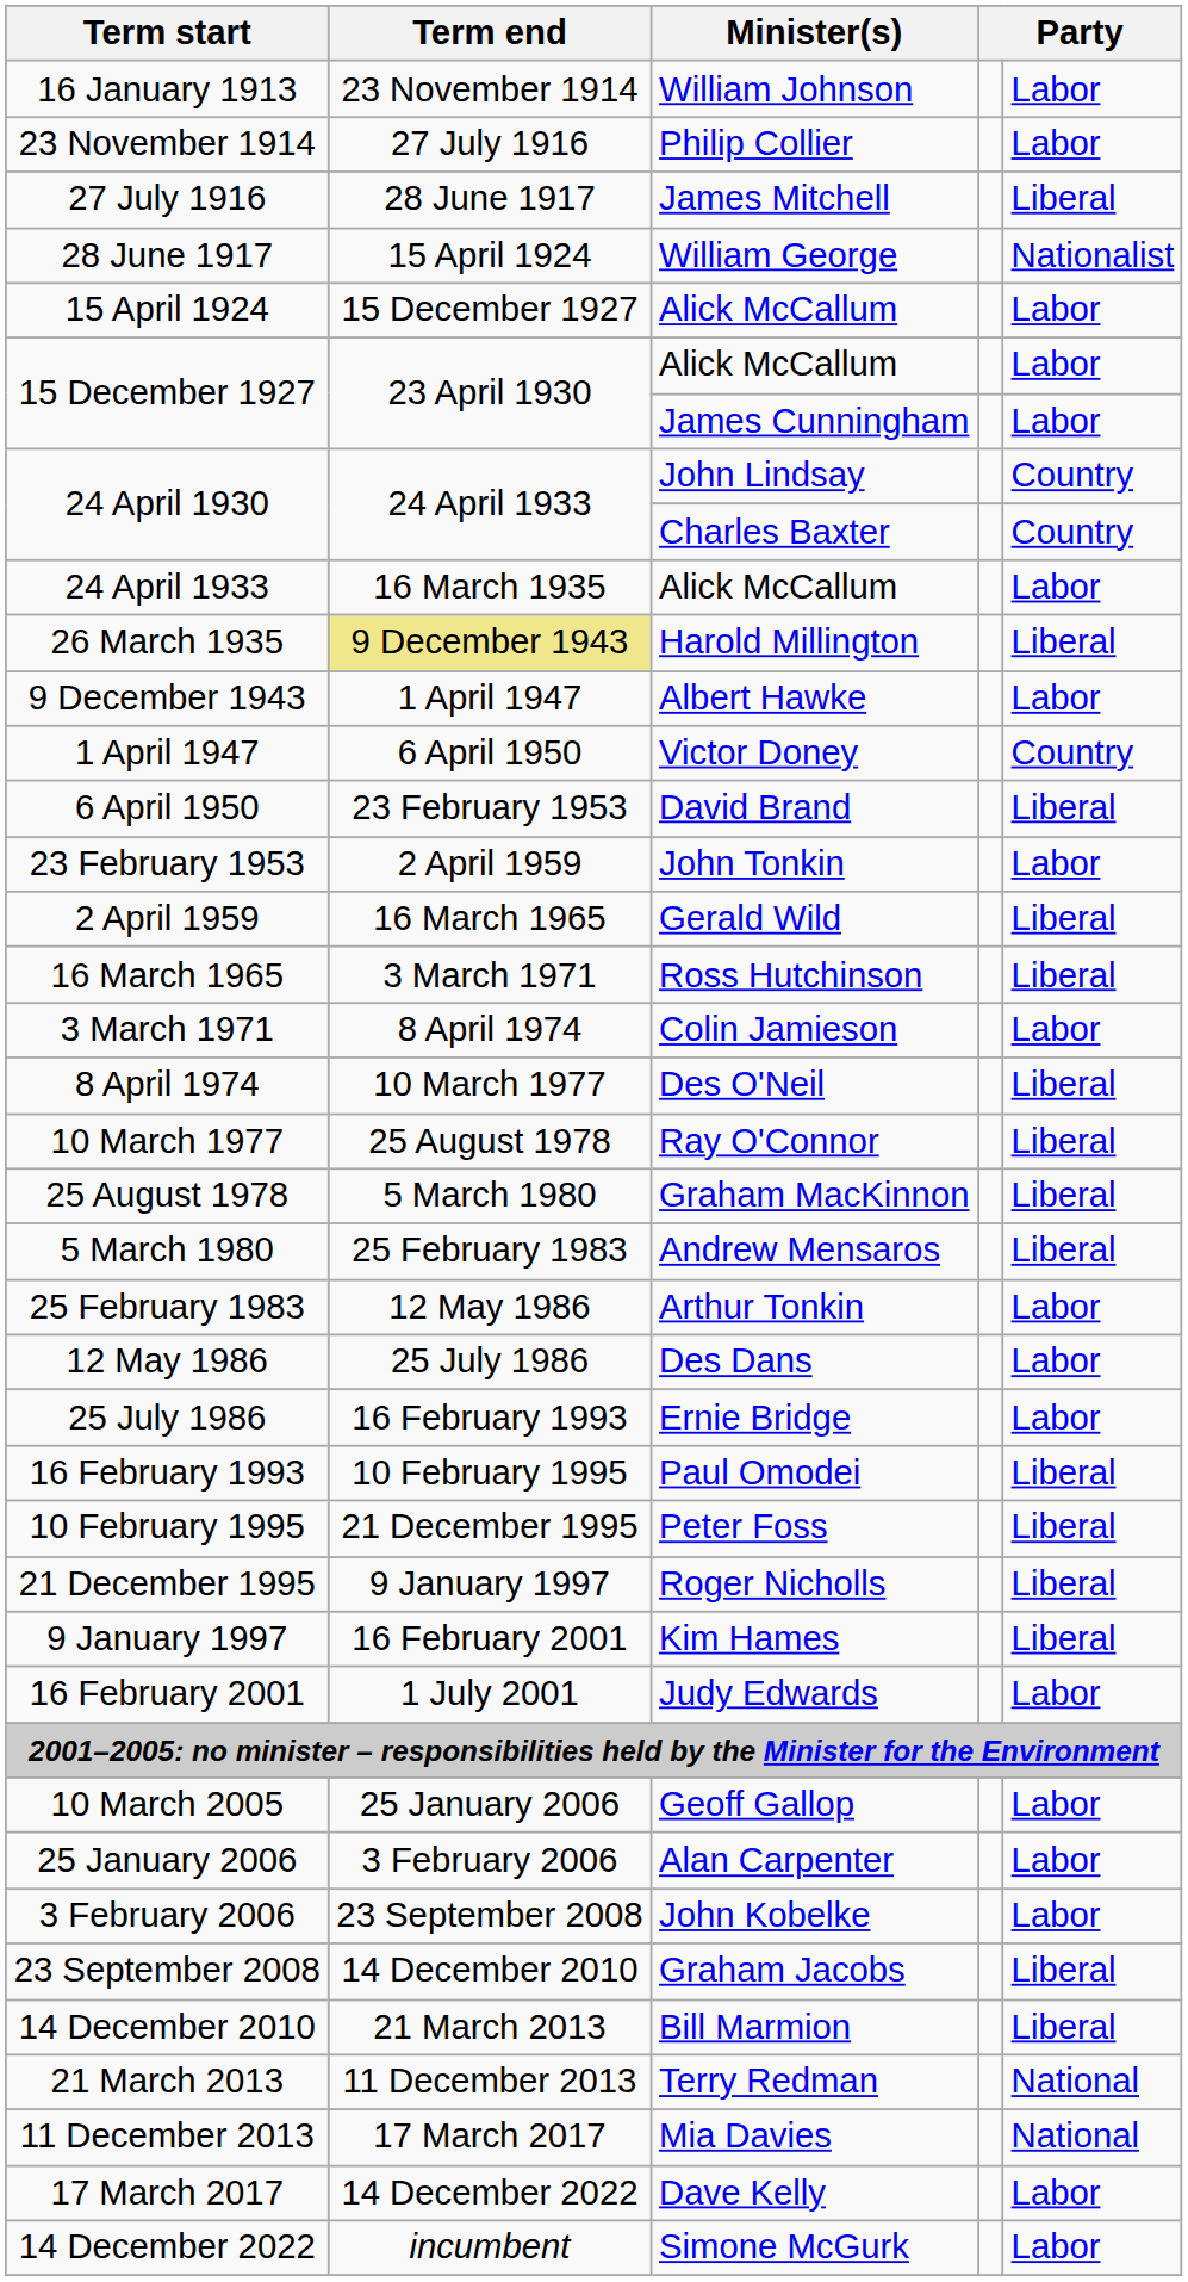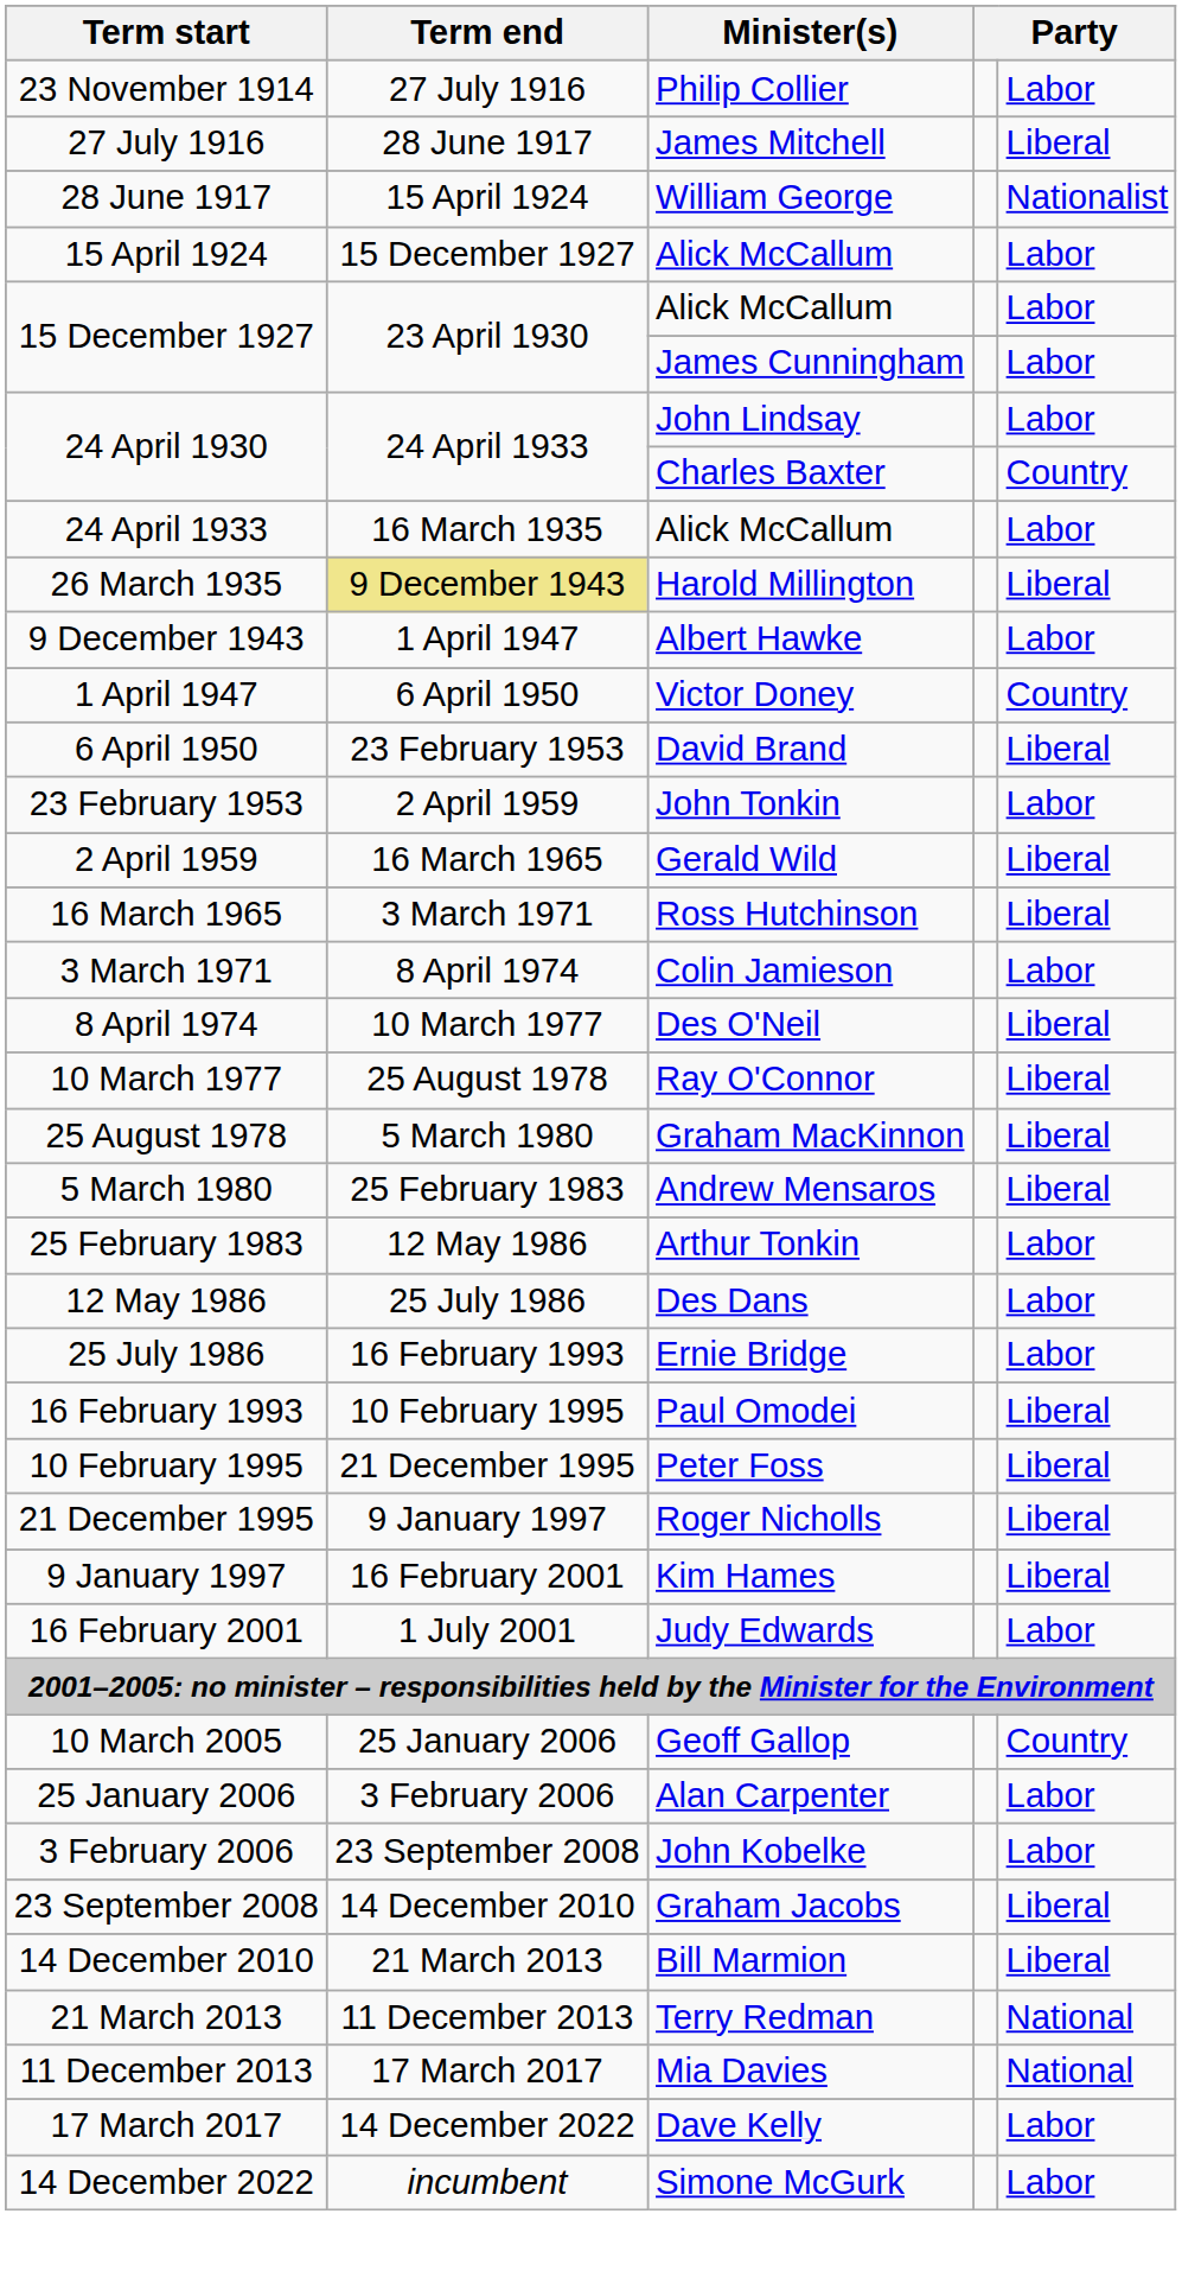 <table class="wikitable">
 <tr>
 <th>Term start</th>
 <th>Term end</th>
 <th>Minister(s)</th>
 <th colspan="2">Party</th>
-</tr>
-<tr>
-<td align=center>16 January 1913</td>
-<td align=center>23 November 1914</td>
-<td><a href='#'>William Johnson</a></td>
-<td> </td>
-<td><a href='#'>Labor</a></td>
 </tr>
 <tr>
 <td align=center>23 November 1914</td>
 <td align=center>27 July 1916</td>
 <td><a href='#'>Philip Collier</a></td>
 <td> </td>
 <td><a href='#'>Labor</a></td>
 </tr>
 <tr>
 <td align=center>27 July 1916</td>
 <td align=center>28 June 1917</td>
 <td><a href='#'>James Mitchell</a></td>
 <td> </td>
 <td><a href='#'>Liberal</a></td>
 </tr>
 <tr>
 <td align=center>28 June 1917</td>
 <td align=center>15 April 1924</td>
 <td><a href='#'>William George</a></td>
 <td> </td>
 <td><a href='#'>Nationalist</a></td>
 </tr>
 <tr>
 <td align=center>15 April 1924</td>
 <td align=center>15 December 1927</td>
 <td><a href='#'>Alick McCallum</a></td>
 <td> </td>
 <td><a href='#'>Labor</a></td>
 </tr>
 <tr>
 <td rowspan="2" align=center>15 December 1927</td>
 <td rowspan="2" align=center>23 April 1930</td>
 <td>Alick McCallum<br></td>
 <td> </td>
 <td><a href='#'>Labor</a></td>
 </tr>
 <tr>
 <td><a href='#'>James Cunningham</a><br></td>
 <td> </td>
 <td><a href='#'>Labor</a></td>
 </tr>
 <tr>
 <td rowspan="2" align=center>24 April 1930</td>
 <td rowspan="2" align=center>24 April 1933</td>
 <td><a href='#'>John Lindsay</a><br></td>
 <td> </td>
-<td><a href='#'>Country</a></td>
+<td><a href='#'>Labor</a></td>
 </tr>
 <tr>
 <td><a href='#'>Charles Baxter</a><br></td>
 <td> </td>
 <td><a href='#'>Country</a></td>
 </tr>
 <tr>
 <td align=center>24 April 1933</td>
 <td align=center>16 March 1935</td>
 <td>Alick McCallum </td>
 <td> </td>
 <td><a href='#'>Labor</a></td>
 </tr>
 <tr>
 <td align=center>26 March 1935</td>
 <td align=center style="background: khaki;">9 December 1943</td>
 <td><a href='#'>Harold Millington</a></td>
 <td> </td>
 <td><a href='#'>Liberal</a></td>
 </tr>
 <tr>
 <td align=center>9 December 1943</td>
 <td align=center>1 April 1947</td>
 <td><a href='#'>Albert Hawke</a></td>
 <td> </td>
 <td><a href='#'>Labor</a></td>
 </tr>
 <tr>
 <td align=center>1 April 1947</td>
 <td align=center>6 April 1950</td>
 <td><a href='#'>Victor Doney</a></td>
 <td> </td>
 <td><a href='#'>Country</a></td>
 </tr>
 <tr>
 <td align=center>6 April 1950</td>
 <td align=center>23 February 1953</td>
 <td><a href='#'>David Brand</a></td>
 <td> </td>
 <td><a href='#'>Liberal</a></td>
 </tr>
 <tr>
 <td align=center>23 February 1953</td>
 <td align=center>2 April 1959</td>
 <td><a href='#'>John Tonkin</a></td>
 <td> </td>
 <td><a href='#'>Labor</a></td>
 </tr>
 <tr>
 <td align=center>2 April 1959</td>
 <td align=center>16 March 1965</td>
 <td><a href='#'>Gerald Wild</a></td>
 <td> </td>
 <td><a href='#'>Liberal</a></td>
 </tr>
 <tr>
 <td align=center>16 March 1965</td>
 <td align=center>3 March 1971</td>
 <td><a href='#'>Ross Hutchinson</a></td>
 <td> </td>
 <td><a href='#'>Liberal</a></td>
 </tr>
 <tr>
 <td align=center>3 March 1971</td>
 <td align=center>8 April 1974</td>
 <td><a href='#'>Colin Jamieson</a></td>
 <td> </td>
 <td><a href='#'>Labor</a></td>
 </tr>
 <tr>
 <td align=center>8 April 1974</td>
 <td align=center>10 March 1977</td>
 <td><a href='#'>Des O'Neil</a></td>
 <td> </td>
 <td><a href='#'>Liberal</a></td>
 </tr>
 <tr>
 <td align=center>10 March 1977</td>
 <td align=center>25 August 1978</td>
 <td><a href='#'>Ray O'Connor</a></td>
 <td> </td>
 <td><a href='#'>Liberal</a></td>
 </tr>
 <tr>
 <td align=center>25 August 1978</td>
 <td align=center>5 March 1980</td>
 <td><a href='#'>Graham MacKinnon</a></td>
 <td> </td>
 <td><a href='#'>Liberal</a></td>
 </tr>
 <tr>
 <td align=center>5 March 1980</td>
 <td align=center>25 February 1983</td>
 <td><a href='#'>Andrew Mensaros</a></td>
 <td> </td>
 <td><a href='#'>Liberal</a></td>
 </tr>
 <tr>
 <td align=center>25 February 1983</td>
 <td align=center>12 May 1986</td>
 <td><a href='#'>Arthur Tonkin</a></td>
 <td> </td>
 <td><a href='#'>Labor</a></td>
 </tr>
 <tr>
 <td align=center>12 May 1986</td>
 <td align=center>25 July 1986</td>
 <td><a href='#'>Des Dans</a></td>
 <td> </td>
 <td><a href='#'>Labor</a></td>
 </tr>
 <tr>
 <td align=center>25 July 1986</td>
 <td align=center>16 February 1993</td>
 <td><a href='#'>Ernie Bridge</a></td>
 <td> </td>
 <td><a href='#'>Labor</a></td>
 </tr>
 <tr>
 <td align=center>16 February 1993</td>
 <td align=center>10 February 1995</td>
 <td><a href='#'>Paul Omodei</a></td>
 <td> </td>
 <td><a href='#'>Liberal</a></td>
 </tr>
 <tr>
 <td align=center>10 February 1995</td>
 <td align=center>21 December 1995</td>
 <td><a href='#'>Peter Foss</a></td>
 <td> </td>
 <td><a href='#'>Liberal</a></td>
 </tr>
 <tr>
 <td align=center>21 December 1995</td>
 <td align=center>9 January 1997</td>
 <td><a href='#'>Roger Nicholls</a></td>
 <td> </td>
 <td><a href='#'>Liberal</a></td>
 </tr>
 <tr>
 <td align=center>9 January 1997</td>
 <td align=center>16 February 2001</td>
 <td><a href='#'>Kim Hames</a></td>
 <td> </td>
 <td><a href='#'>Liberal</a></td>
 </tr>
 <tr>
 <td align=center>16 February 2001</td>
 <td align=center>1 July 2001</td>
 <td><a href='#'>Judy Edwards</a></td>
 <td> </td>
 <td><a href='#'>Labor</a></td>
 </tr>
 <tr>
 <th colspan=5 style="background: #cccccc;"><small><strong><em>2001–2005: no minister – responsibilities held by the <a href='#'>Minister for the Environment</a></em></strong></small></th>
 </tr>
 <tr>
 <td align=center>10 March 2005</td>
 <td align=center>25 January 2006</td>
 <td><a href='#'>Geoff Gallop</a></td>
 <td> </td>
-<td><a href='#'>Labor</a></td>
+<td><a href='#'>Country</a></td>
 </tr>
 <tr>
 <td align=center>25 January 2006</td>
 <td align=center>3 February 2006</td>
 <td><a href='#'>Alan Carpenter</a></td>
 <td> </td>
 <td><a href='#'>Labor</a></td>
 </tr>
 <tr>
 <td align=center>3 February 2006</td>
 <td align=center>23 September 2008</td>
 <td><a href='#'>John Kobelke</a></td>
 <td> </td>
 <td><a href='#'>Labor</a></td>
 </tr>
 <tr>
 <td align=center>23 September 2008</td>
 <td align=center>14 December 2010</td>
 <td><a href='#'>Graham Jacobs</a></td>
 <td> </td>
 <td><a href='#'>Liberal</a></td>
 </tr>
 <tr>
 <td align=center>14 December 2010</td>
 <td align=center>21 March 2013</td>
 <td><a href='#'>Bill Marmion</a></td>
 <td> </td>
 <td><a href='#'>Liberal</a></td>
 </tr>
 <tr>
 <td align=center>21 March 2013</td>
 <td align=center>11 December 2013</td>
 <td><a href='#'>Terry Redman</a></td>
 <td> </td>
 <td><a href='#'>National</a></td>
 </tr>
 <tr>
 <td align=center>11 December 2013</td>
 <td align=center>17 March 2017</td>
 <td><a href='#'>Mia Davies</a></td>
 <td> </td>
 <td><a href='#'>National</a></td>
 </tr>
 <tr>
 <td align=center>17 March 2017</td>
 <td align=center>14 December 2022</td>
 <td><a href='#'>Dave Kelly</a></td>
 <td> </td>
 <td><a href='#'>Labor</a></td>
 </tr>
 <tr>
 <td align=center>14 December 2022</td>
 <td align=center><em>incumbent</em></td>
 <td><a href='#'>Simone McGurk</a></td>
 <td> </td>
 <td><a href='#'>Labor</a></td>
 </tr>
 </table>
